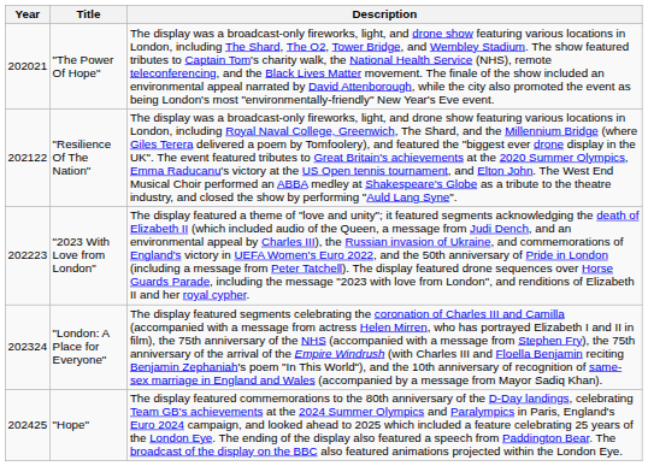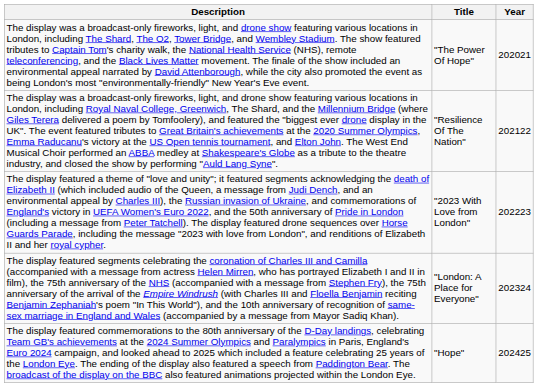 <table class="wikitable">
 <tr>
+<th>Description</th>
+<th>Title</th>
 <th>Year</th>
-<th>Title</th>
-<th>Description</th>
 </tr>
 <tr>
+<td>The display was a broadcast-only fireworks, light, and <a href='#'>drone show</a> featuring various locations in London, including <a href='#'>The Shard</a>, <a href='#'>The O2</a>, <a href='#'>Tower Bridge</a>, and <a href='#'>Wembley Stadium</a>. The show featured tributes to <a href='#'>Captain Tom</a>'s charity walk, the <a href='#'>National Health Service</a> (NHS), remote <a href='#'>teleconferencing</a>, and the <a href='#'>Black Lives Matter</a> movement. The finale of the show included an environmental appeal narrated by <a href='#'>David Attenborough</a>, while the city also promoted the event as being London's most "environmentally-friendly" New Year's Eve event.</td>
+<td>"The Power Of Hope"</td>
 <td>202021</td>
-<td>"The Power Of Hope"</td>
-<td>The display was a broadcast-only fireworks, light, and <a href='#'>drone show</a> featuring various locations in London, including <a href='#'>The Shard</a>, <a href='#'>The O2</a>, <a href='#'>Tower Bridge</a>, and <a href='#'>Wembley Stadium</a>. The show featured tributes to <a href='#'>Captain Tom</a>'s charity walk, the <a href='#'>National Health Service</a> (NHS), remote <a href='#'>teleconferencing</a>, and the <a href='#'>Black Lives Matter</a> movement. The finale of the show included an environmental appeal narrated by <a href='#'>David Attenborough</a>, while the city also promoted the event as being London's most "environmentally-friendly" New Year's Eve event.</td>
 </tr>
 <tr>
+<td>The display was a broadcast-only fireworks, light, and drone show featuring various locations in London, including <a href='#'>Royal Naval College, Greenwich</a>, The Shard, and the <a href='#'>Millennium Bridge</a> (where <a href='#'>Giles Terera</a> delivered a poem by Tomfoolery), and featured the "biggest ever <a href='#'>drone</a> display in the UK". The event featured tributes to <a href='#'>Great Britain's achievements</a> at the <a href='#'>2020 Summer Olympics</a>, <a href='#'>Emma Raducanu</a>'s victory at the <a href='#'>US Open tennis tournament</a>, and <a href='#'>Elton John</a>. The West End Musical Choir performed an <a href='#'>ABBA</a> medley at <a href='#'>Shakespeare's Globe</a> as a tribute to the theatre industry, and closed the show by performing "<a href='#'>Auld Lang Syne</a>".</td>
+<td>"Resilience Of The Nation"</td>
 <td>202122</td>
-<td>"Resilience Of The Nation"</td>
-<td>The display was a broadcast-only fireworks, light, and drone show featuring various locations in London, including <a href='#'>Royal Naval College, Greenwich</a>, The Shard, and the <a href='#'>Millennium Bridge</a> (where <a href='#'>Giles Terera</a> delivered a poem by Tomfoolery), and featured the "biggest ever <a href='#'>drone</a> display in the UK". The event featured tributes to <a href='#'>Great Britain's achievements</a> at the <a href='#'>2020 Summer Olympics</a>, <a href='#'>Emma Raducanu</a>'s victory at the <a href='#'>US Open tennis tournament</a>, and <a href='#'>Elton John</a>. The West End Musical Choir performed an <a href='#'>ABBA</a> medley at <a href='#'>Shakespeare's Globe</a> as a tribute to the theatre industry, and closed the show by performing "<a href='#'>Auld Lang Syne</a>".</td>
 </tr>
 <tr>
+<td>The display featured a theme of "love and unity"; it featured segments acknowledging the <a href='#'>death of Elizabeth II</a> (which included audio of the Queen, a message from <a href='#'>Judi Dench</a>, and an environmental appeal by <a href='#'>Charles III</a>), the <a href='#'>Russian invasion of Ukraine</a>, and commemorations of <a href='#'>England's</a> victory in <a href='#'>UEFA Women's Euro 2022</a>, and the 50th anniversary of <a href='#'>Pride in London</a> (including a message from <a href='#'>Peter Tatchell</a>). The display featured drone sequences over <a href='#'>Horse Guards Parade</a>, including the message "2023 with love from London", and renditions of Elizabeth II and her <a href='#'>royal cypher</a>.</td>
+<td>"2023 With Love from London"</td>
 <td>202223</td>
-<td>"2023 With Love from London"</td>
-<td>The display featured a theme of "love and unity"; it featured segments acknowledging the <a href='#'>death of Elizabeth II</a> (which included audio of the Queen, a message from <a href='#'>Judi Dench</a>, and an environmental appeal by <a href='#'>Charles III</a>), the <a href='#'>Russian invasion of Ukraine</a>, and commemorations of <a href='#'>England's</a> victory in <a href='#'>UEFA Women's Euro 2022</a>, and the 50th anniversary of <a href='#'>Pride in London</a> (including a message from <a href='#'>Peter Tatchell</a>). The display featured drone sequences over <a href='#'>Horse Guards Parade</a>, including the message "2023 with love from London", and renditions of Elizabeth II and her <a href='#'>royal cypher</a>.</td>
 </tr>
 <tr>
+<td>The display featured segments celebrating the <a href='#'>coronation of Charles III and Camilla</a> (accompanied with a message from actress <a href='#'>Helen Mirren</a>, who has portrayed Elizabeth I and II in film), the 75th anniversary of the <a href='#'>NHS</a> (accompanied with a message from <a href='#'>Stephen Fry</a>), the 75th anniversary of the arrival of the <em><a href='#'>Empire Windrush</a></em> (with Charles III and <a href='#'>Floella Benjamin</a> reciting <a href='#'>Benjamin Zephaniah</a>'s poem "In This World"), and the 10th anniversary of recognition of <a href='#'>same-sex marriage in England and Wales</a> (accompanied by a message from Mayor Sadiq Khan).</td>
+<td>"London: A Place for Everyone"</td>
 <td>202324</td>
-<td>"London: A Place for Everyone"</td>
-<td>The display featured segments celebrating the <a href='#'>coronation of Charles III and Camilla</a> (accompanied with a message from actress <a href='#'>Helen Mirren</a>, who has portrayed Elizabeth I and II in film), the 75th anniversary of the <a href='#'>NHS</a> (accompanied with a message from <a href='#'>Stephen Fry</a>), the 75th anniversary of the arrival of the <em><a href='#'>Empire Windrush</a></em> (with Charles III and <a href='#'>Floella Benjamin</a> reciting <a href='#'>Benjamin Zephaniah</a>'s poem "In This World"), and the 10th anniversary of recognition of <a href='#'>same-sex marriage in England and Wales</a> (accompanied by a message from Mayor Sadiq Khan).</td>
 </tr>
 <tr>
+<td>The display featured commemorations to the 80th anniversary of the <a href='#'>D-Day landings</a>, celebrating <a href='#'>Team GB's achievements</a> at the <a href='#'>2024 Summer Olympics</a> and <a href='#'>Paralympics</a> in Paris, England's <a href='#'>Euro 2024</a> campaign, and looked ahead to 2025 which included a feature celebrating 25 years of the <a href='#'>London Eye</a>. The ending of the display also featured a speech from <a href='#'>Paddington Bear</a>. The <a href='#'>broadcast of the display on the BBC</a> also featured animations projected within the London Eye.</td>
+<td>"Hope"</td>
 <td>202425</td>
-<td>"Hope"</td>
-<td>The display featured commemorations to the 80th anniversary of the <a href='#'>D-Day landings</a>, celebrating <a href='#'>Team GB's achievements</a> at the <a href='#'>2024 Summer Olympics</a> and <a href='#'>Paralympics</a> in Paris, England's <a href='#'>Euro 2024</a> campaign, and looked ahead to 2025 which included a feature celebrating 25 years of the <a href='#'>London Eye</a>. The ending of the display also featured a speech from <a href='#'>Paddington Bear</a>. The <a href='#'>broadcast of the display on the BBC</a> also featured animations projected within the London Eye.</td>
 </tr>
 </table>
